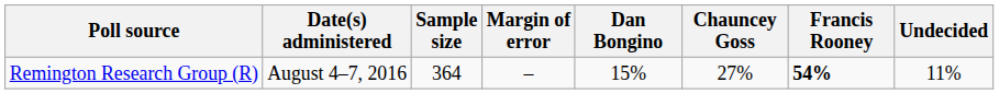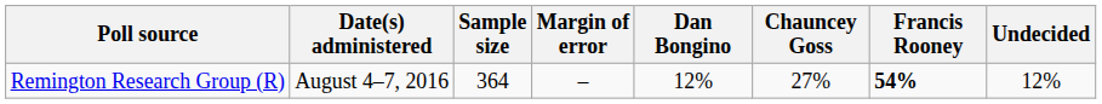 <table class="wikitable">
 <tr>
 <th>Poll source</th>
 <th>Date(s)<br>administered</th>
 <th>Sample<br>size</th>
 <th>Margin of<br>error</th>
 <th style="width:80px;">Dan<br>Bongino</th>
 <th style="width:80px;">Chauncey<br>Goss</th>
 <th style="width:80px;">Francis<br>Rooney</th>
 <th>Undecided</th>
 </tr>
 <tr>
 <td><a href='#'>Remington Research Group (R)</a></td>
 <td align=center>August 4–7, 2016</td>
 <td align=center>364</td>
 <td align=center>–</td>
-<td align=center>15%</td>
+<td align=center>12%</td>
 <td align=center>27%</td>
 <td><strong>54%</strong></td>
-<td align=center>11%</td>
+<td align=center>12%</td>
 </tr>
 </table>
